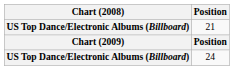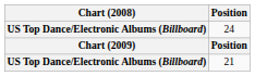 <table class="wikitable plainrowheaders" style="text-align:center">
 <tr>
 <th scope="col">Chart (2008)</th>
 <th scope="col">Position</th>
 </tr>
 <tr>
 <th scope="row">US Top Dance/Electronic Albums (<em>Billboard</em>)</th>
-<td>21</td>
+<td>24</td>
 </tr>
 <tr>
 <th scope="col">Chart (2009)</th>
 <th scope="col">Position</th>
 </tr>
 <tr>
 <th scope="row">US Top Dance/Electronic Albums (<em>Billboard</em>)</th>
-<td>24</td>
+<td>21</td>
 </tr>
 </table>
